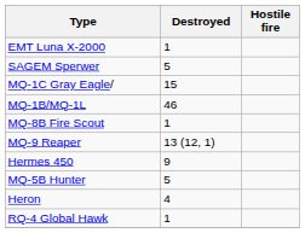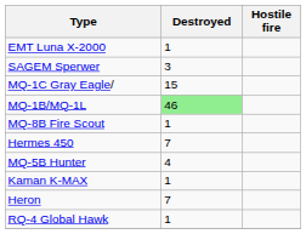 <table class="wikitable sortable" style="text-align:left;">
 <tr style="background:#c9c9c9;">
 <th style="width: 200px">Type</th>
 <th style="width: 100px">Destroyed</th>
 <th style="width: 70px">Hostile fire</th>
 </tr>
 <tr>
 <td><a href='#'>EMT Luna X-2000</a></td>
 <td>1 </td>
 <td></td>
 </tr>
 <tr>
 <td><a href='#'>SAGEM Sperwer</a></td>
-<td>5 </td>
+<td>3 </td>
 <td></td>
 </tr>
 <tr>
 <td><a href='#'>MQ-1C Gray Eagle</a>/</td>
 <td>15</td>
 <td></td>
 </tr>
 <tr>
 <td><a href='#'>MQ-1B/MQ-1L</a></td>
-<td>46</td>
+<td style="background: lightgreen;">46</td>
 <td></td>
 </tr>
 <tr>
 <td><a href='#'>MQ-8B Fire Scout</a></td>
 <td>1</td>
 <td></td>
 </tr>
 <tr>
-<td><a href='#'>MQ-9 Reaper</a></td>
-<td>13 (12, 1)</td>
-<td></td>
-</tr>
-<tr>
 <td><a href='#'>Hermes 450</a></td>
-<td>9 </td>
+<td>7 </td>
 <td></td>
 </tr>
 <tr>
 <td><a href='#'>MQ-5B Hunter</a></td>
-<td>5 </td>
+<td>4 </td>
+<td></td>
+</tr>
+<tr>
+<td><a href='#'>Kaman K-MAX</a></td>
+<td>1 </td>
 <td></td>
 </tr>
 <tr>
 <td><a href='#'>Heron</a></td>
-<td>4 </td>
+<td>7 </td>
 <td></td>
 </tr>
 <tr>
 <td><a href='#'>RQ-4 Global Hawk</a></td>
 <td>1</td>
 <td></td>
 </tr>
 <tr>
 </tr>
 </table>
